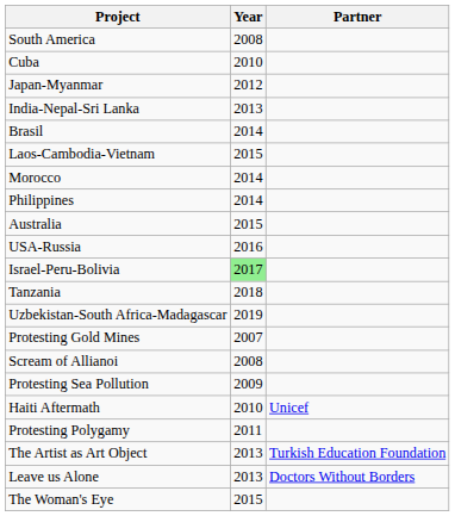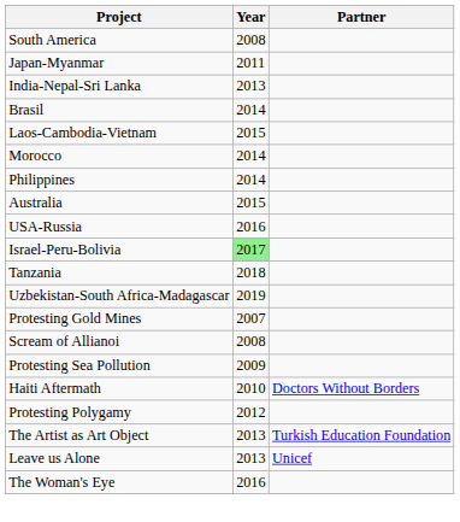 <table class="wikitable">
 <tr>
 <th>Project</th>
 <th>Year</th>
 <th>Partner</th>
 </tr>
 <tr>
 <td>South America</td>
 <td>2008</td>
 <td></td>
 </tr>
 <tr>
-<td>Cuba</td>
-<td>2010</td>
-<td></td>
-</tr>
-<tr>
 <td>Japan-Myanmar</td>
-<td>2012</td>
+<td>2011</td>
 <td></td>
 </tr>
 <tr>
 <td>India-Nepal-Sri Lanka</td>
 <td>2013</td>
 <td></td>
 </tr>
 <tr>
 <td>Brasil</td>
 <td>2014</td>
 <td></td>
 </tr>
 <tr>
 <td>Laos-Cambodia-Vietnam</td>
 <td>2015</td>
 <td></td>
 </tr>
 <tr>
 <td>Morocco</td>
 <td>2014</td>
 <td></td>
 </tr>
 <tr>
 <td>Philippines</td>
 <td>2014</td>
 <td></td>
 </tr>
 <tr>
 <td>Australia</td>
 <td>2015</td>
 <td></td>
 </tr>
 <tr>
 <td>USA-Russia</td>
 <td>2016</td>
 <td></td>
 </tr>
 <tr>
 <td>Israel-Peru-Bolivia</td>
 <td style="background: lightgreen;">2017</td>
 <td></td>
 </tr>
 <tr>
 <td>Tanzania</td>
 <td>2018</td>
 <td></td>
 </tr>
 <tr>
 <td>Uzbekistan-South Africa-Madagascar</td>
 <td>2019</td>
 <td></td>
 </tr>
 <tr>
 <td>Protesting Gold Mines </td>
 <td>2007</td>
 <td></td>
 </tr>
 <tr>
 <td>Scream of Allianoi</td>
 <td>2008</td>
 <td></td>
 </tr>
 <tr>
 <td>Protesting Sea Pollution</td>
 <td>2009</td>
 <td></td>
 </tr>
 <tr>
 <td>Haiti Aftermath </td>
 <td>2010</td>
-<td><a href='#'>Unicef</a></td>
+<td><a href='#'>Doctors Without Borders</a></td>
 </tr>
 <tr>
 <td>Protesting Polygamy</td>
-<td>2011</td>
+<td>2012</td>
 <td></td>
 </tr>
 <tr>
 <td>The Artist as Art Object</td>
 <td>2013</td>
 <td><a href='#'>Turkish Education Foundation</a></td>
 </tr>
 <tr>
 <td>Leave us Alone </td>
 <td>2013</td>
-<td><a href='#'>Doctors Without Borders</a></td>
+<td><a href='#'>Unicef</a></td>
 </tr>
 <tr>
 <td>The Woman's Eye </td>
-<td>2015</td>
+<td>2016</td>
 <td></td>
 </tr>
 </table>
